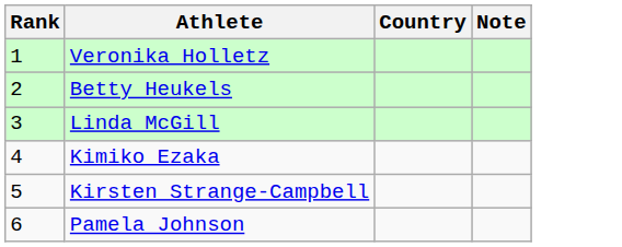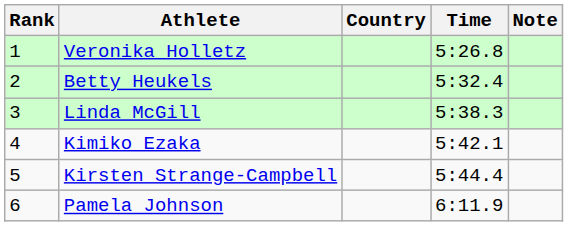 <table class="wikitable sortable">
 <tr>
 <th>Rank</th>
 <th>Athlete</th>
 <th>Country</th>
+<th>Time</th>
 <th>Note</th>
 </tr>
 <tr bgcolor=#CCFFCC>
 <td>1</td>
 <td><a href='#'>Veronika Holletz</a></td>
 <td></td>
+<td>5:26.8</td>
 <td></td>
 </tr>
 <tr bgcolor=#CCFFCC>
 <td>2</td>
 <td><a href='#'>Betty Heukels</a></td>
 <td></td>
+<td>5:32.4</td>
 <td></td>
 </tr>
 <tr bgcolor=#CCFFCC>
 <td>3</td>
 <td><a href='#'>Linda McGill</a></td>
 <td></td>
+<td>5:38.3</td>
 <td></td>
 </tr>
 <tr>
 <td>4</td>
 <td><a href='#'>Kimiko Ezaka</a></td>
 <td></td>
+<td>5:42.1</td>
 <td></td>
 </tr>
 <tr>
 <td>5</td>
 <td><a href='#'>Kirsten Strange-Campbell</a></td>
 <td></td>
+<td>5:44.4</td>
 <td></td>
 </tr>
 <tr>
 <td>6</td>
 <td><a href='#'>Pamela Johnson</a></td>
 <td></td>
+<td>6:11.9</td>
 <td></td>
 </tr>
 </table>
